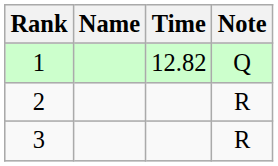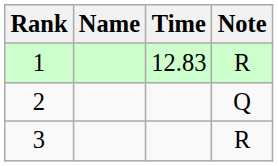 <table class="wikitable sortable" style="text-align:center;">
 <tr>
 <th>Rank</th>
 <th>Name</th>
 <th>Time</th>
 <th>Note</th>
 </tr>
 <tr style="background-color:#ccffcc;">
 <td>1</td>
 <td style="text-align:left;"></td>
-<td>12.82</td>
-<td>Q</td>
+<td>12.83</td>
+<td>R</td>
 </tr>
 <tr>
 <td>2</td>
 <td style="text-align:left;"></td>
 <td></td>
-<td>R</td>
+<td>Q</td>
 </tr>
 <tr>
 <td>3</td>
 <td style="text-align:left;"></td>
 <td></td>
 <td>R</td>
 </tr>
 </table>
